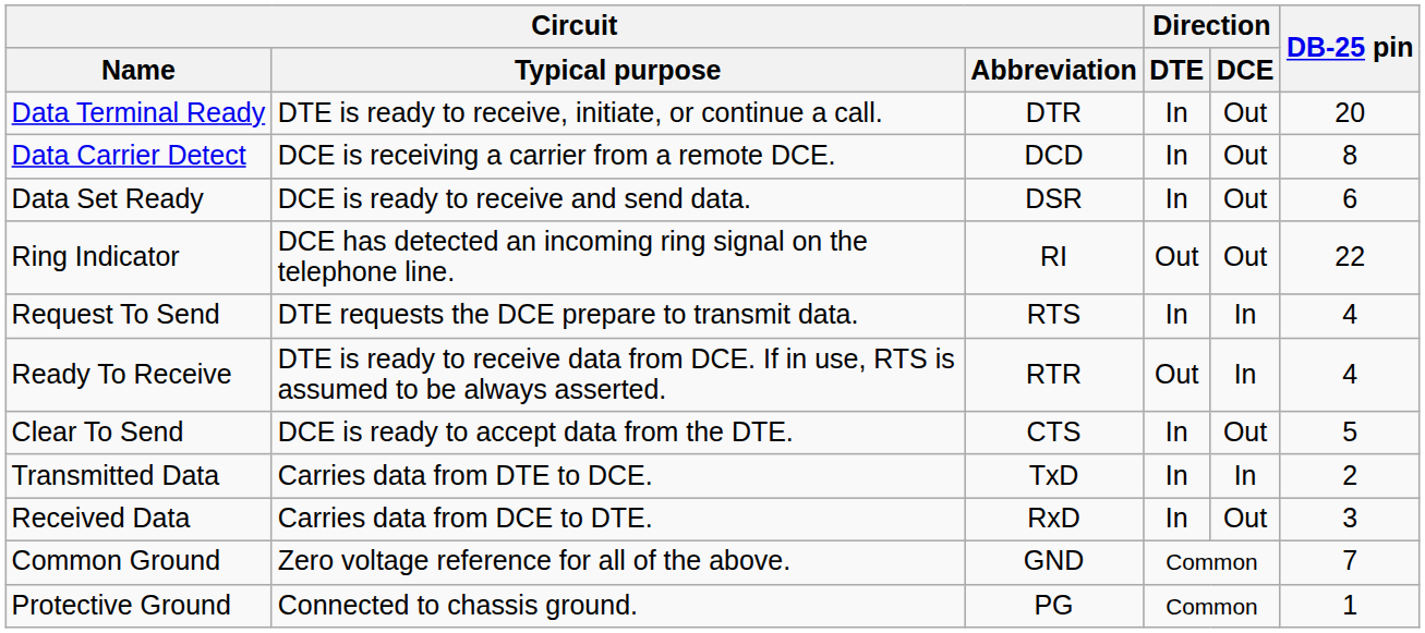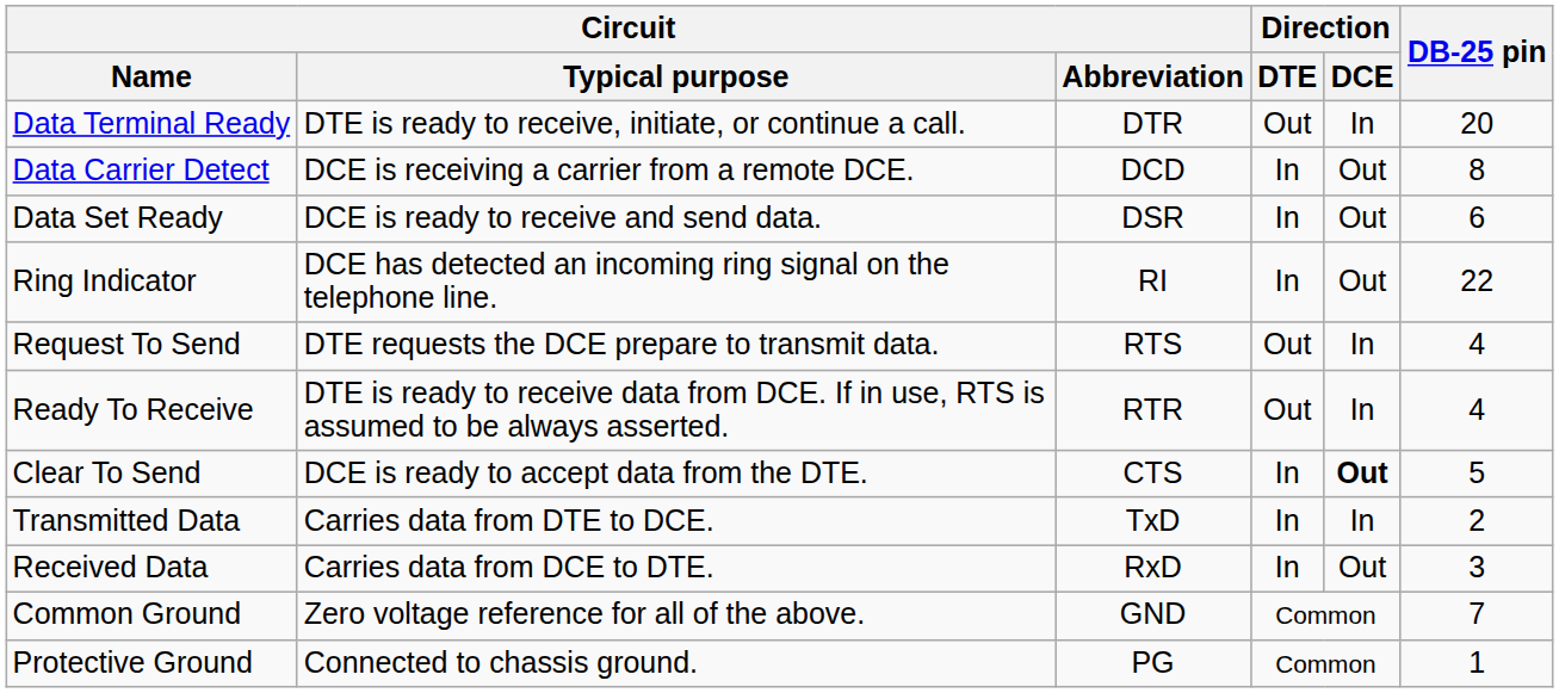 <table class="wikitable sortable" style="margin:auto; text-align:center;">
 <tr>
 <th colspan="3">Circuit</th>
 <th colspan="2">Direction</th>
 <th rowspan="2"><a href='#'>DB-25</a> pin</th>
 </tr>
 <tr>
 <th>Name</th>
 <th width="400px">Typical purpose</th>
 <th>Abbreviation</th>
 <th>DTE</th>
 <th>DCE</th>
 </tr>
 <tr>
 <td align="left"><a href='#'>Data Terminal Ready</a></td>
 <td align="left">DTE is ready to receive, initiate, or continue a call.</td>
 <td>DTR</td>
+<td>Out</td>
 <td>In</td>
-<td>Out</td>
 <td>20</td>
 </tr>
 <tr>
 <td align="left"><a href='#'>Data Carrier Detect</a></td>
 <td align="left">DCE is receiving a carrier from a remote DCE.</td>
 <td>DCD</td>
 <td>In</td>
 <td>Out</td>
 <td>8</td>
 </tr>
 <tr>
 <td align="left">Data Set Ready</td>
 <td align="left">DCE is ready to receive and send data.</td>
 <td>DSR</td>
 <td>In</td>
 <td>Out</td>
 <td>6</td>
 </tr>
 <tr>
 <td align="left">Ring Indicator</td>
 <td align="left">DCE has detected an incoming ring signal on the telephone line.</td>
 <td>RI</td>
-<td>Out</td>
+<td>In</td>
 <td>Out</td>
 <td>22</td>
 </tr>
 <tr>
 <td align="left">Request To Send</td>
 <td align="left">DTE requests the DCE prepare to transmit data.</td>
 <td>RTS</td>
-<td>In</td>
+<td>Out</td>
 <td>In</td>
 <td>4</td>
 </tr>
 <tr>
 <td align="left">Ready To Receive</td>
 <td align="left">DTE is ready to receive data from DCE. If in use, RTS is assumed to be always asserted.</td>
 <td>RTR</td>
 <td>Out</td>
 <td>In</td>
 <td>4</td>
 </tr>
 <tr>
 <td align="left">Clear To Send</td>
 <td align="left">DCE is ready to accept data from the DTE.</td>
 <td>CTS</td>
 <td>In</td>
-<td>Out</td>
+<td><strong>Out</strong></td>
 <td>5</td>
 </tr>
 <tr>
 <td align="left">Transmitted Data</td>
 <td align="left">Carries data from DTE to DCE.</td>
 <td>TxD</td>
 <td>In</td>
 <td>In</td>
 <td>2</td>
 </tr>
 <tr>
 <td align="left">Received Data</td>
 <td align="left">Carries data from DCE to DTE.</td>
 <td>RxD</td>
 <td>In</td>
 <td>Out</td>
 <td>3</td>
 </tr>
 <tr>
 <td align="left">Common Ground</td>
 <td align="left">Zero voltage reference for all of the above.</td>
 <td>GND</td>
 <td colspan="2"><small>Common</small></td>
 <td>7</td>
 </tr>
 <tr>
 <td align="left">Protective Ground</td>
 <td align="left">Connected to chassis ground.</td>
 <td>PG</td>
 <td colspan="2"><small>Common</small></td>
 <td>1</td>
 </tr>
 </table>
